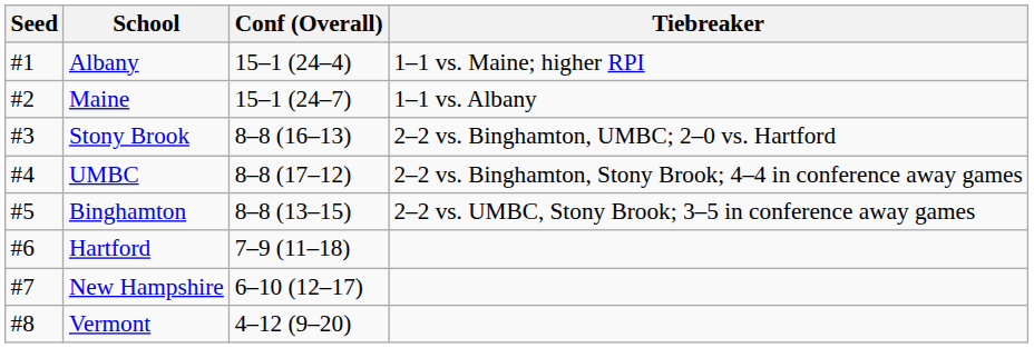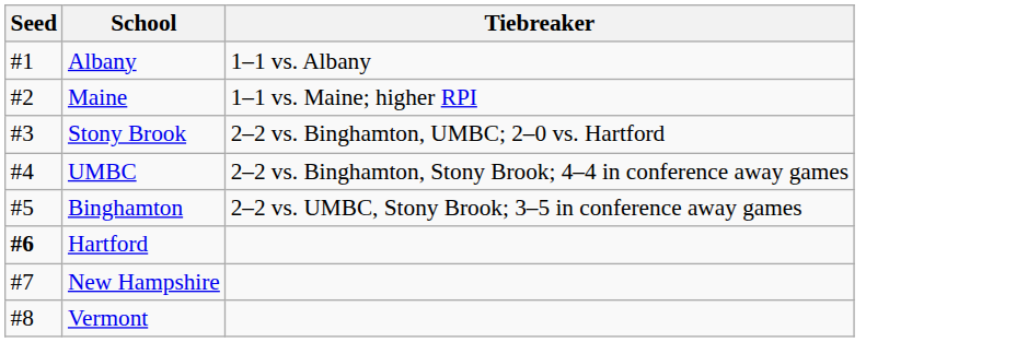 <table class="wikitable">
 <tr>
 <th>Seed</th>
 <th>School</th>
-<th>Conf (Overall)</th>
 <th>Tiebreaker</th>
 </tr>
 <tr>
 <td>#1</td>
 <td><a href='#'>Albany</a></td>
-<td>15–1 (24–4)</td>
-<td>1–1 vs. Maine; higher <a href='#'>RPI</a></td>
+<td>1–1 vs. Albany</td>
 </tr>
 <tr>
 <td>#2</td>
 <td><a href='#'>Maine</a></td>
-<td>15–1 (24–7)</td>
-<td>1–1 vs. Albany</td>
+<td>1–1 vs. Maine; higher <a href='#'>RPI</a></td>
 </tr>
 <tr>
 <td>#3</td>
 <td><a href='#'>Stony Brook</a></td>
-<td>8–8 (16–13)</td>
 <td>2–2 vs. Binghamton, UMBC; 2–0 vs. Hartford</td>
 </tr>
 <tr>
 <td>#4</td>
 <td><a href='#'>UMBC</a></td>
-<td>8–8 (17–12)</td>
 <td>2–2 vs. Binghamton, Stony Brook; 4–4 in conference away games</td>
 </tr>
 <tr>
 <td>#5</td>
 <td><a href='#'>Binghamton</a></td>
-<td>8–8 (13–15)</td>
 <td>2–2 vs. UMBC, Stony Brook; 3–5 in conference away games</td>
 </tr>
 <tr>
-<td>#6</td>
+<td><strong>#6</strong></td>
 <td><a href='#'>Hartford</a></td>
-<td>7–9 (11–18)</td>
 <td></td>
 </tr>
 <tr>
 <td>#7</td>
 <td><a href='#'>New Hampshire</a></td>
-<td>6–10 (12–17)</td>
 <td></td>
 </tr>
 <tr>
 <td>#8</td>
 <td><a href='#'>Vermont</a></td>
-<td>4–12 (9–20)</td>
 <td></td>
 </tr>
 </table>
